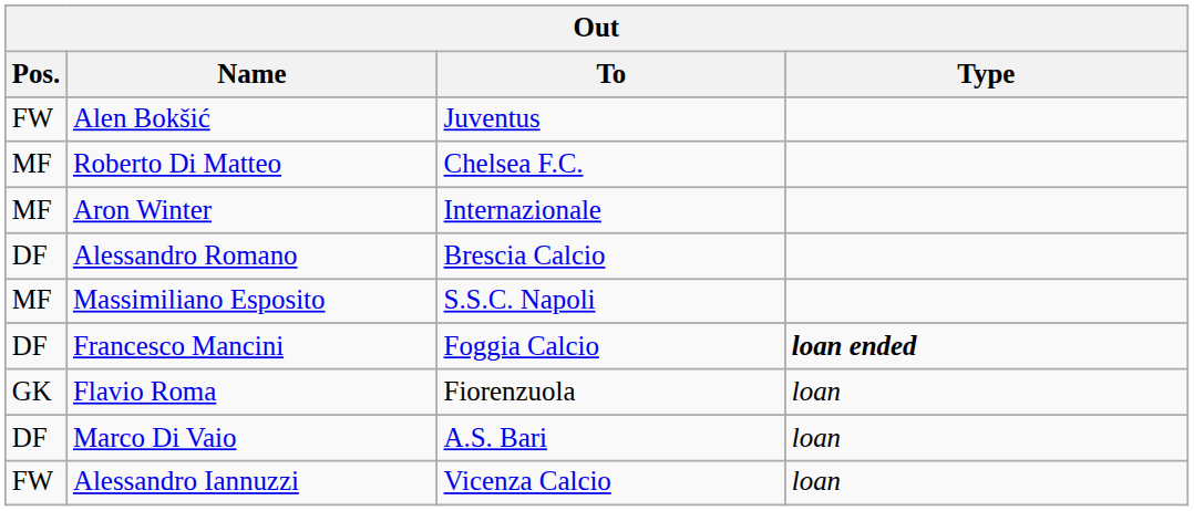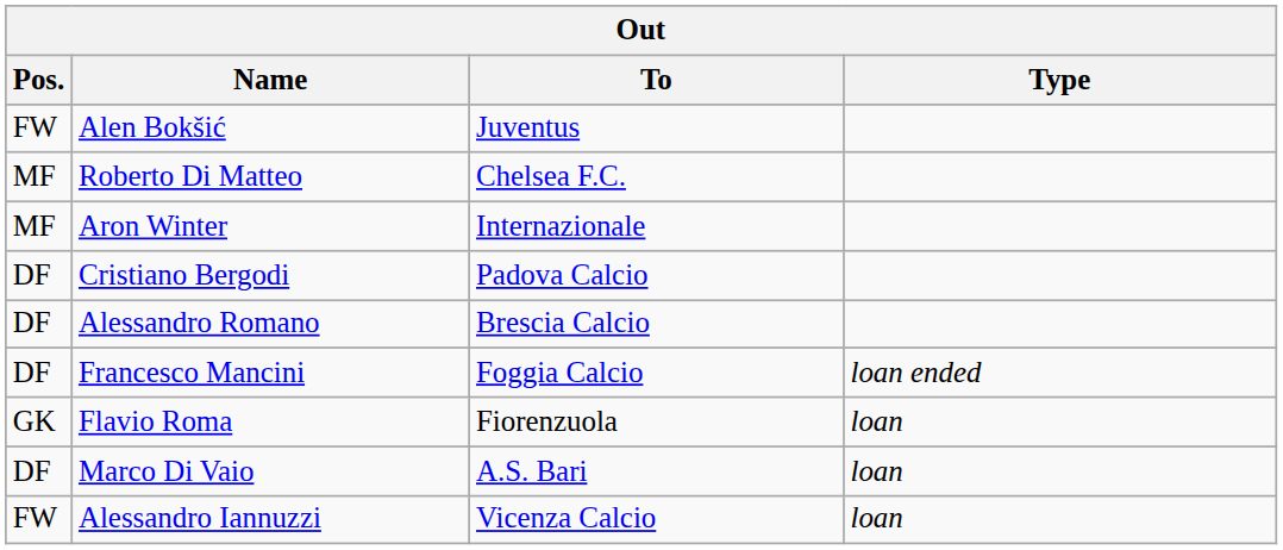 <table class="wikitable" style="font-size:90%;width:99%;">
 <tr>
 <th colspan="4">Out</th>
 </tr>
 <tr>
 <th width=3%>Pos.</th>
 <th width=32%>Name</th>
 <th width=30%>To</th>
 <th width=35%>Type</th>
 </tr>
 <tr>
 <td>FW</td>
 <td><a href='#'>Alen Bokšić</a></td>
 <td><a href='#'>Juventus</a></td>
 <td></td>
 </tr>
 <tr>
 <td>MF</td>
 <td><a href='#'>Roberto Di Matteo</a></td>
 <td><a href='#'>Chelsea F.C.</a></td>
 <td></td>
 </tr>
 <tr>
 <td>MF</td>
 <td><a href='#'>Aron Winter</a></td>
 <td><a href='#'>Internazionale</a></td>
 <td></td>
 </tr>
 <tr>
 <td>DF</td>
-<td><a href='#'>Alessandro Romano</a></td>
-<td><a href='#'>Brescia Calcio</a></td>
+<td><a href='#'>Cristiano Bergodi</a></td>
+<td><a href='#'>Padova Calcio</a></td>
 <td></td>
 </tr>
 <tr>
-<td>MF</td>
-<td><a href='#'>Massimiliano Esposito</a></td>
-<td><a href='#'>S.S.C. Napoli</a></td>
+<td>DF</td>
+<td><a href='#'>Alessandro Romano</a></td>
+<td><a href='#'>Brescia Calcio</a></td>
 <td></td>
 </tr>
 <tr>
 <td>DF</td>
 <td><a href='#'>Francesco Mancini</a></td>
 <td><a href='#'>Foggia Calcio</a></td>
-<td><strong><em>loan ended</em></strong></td>
+<td><em>loan ended</em></td>
 </tr>
 <tr>
 <td>GK</td>
 <td><a href='#'>Flavio Roma</a></td>
 <td>Fiorenzuola</td>
 <td><em>loan</em></td>
 </tr>
 <tr>
 <td>DF</td>
 <td><a href='#'>Marco Di Vaio</a></td>
 <td><a href='#'>A.S. Bari</a></td>
 <td><em>loan</em></td>
 </tr>
 <tr>
 <td>FW</td>
 <td><a href='#'>Alessandro Iannuzzi</a></td>
 <td><a href='#'>Vicenza Calcio</a></td>
 <td><em>loan</em></td>
 </tr>
 </table>
